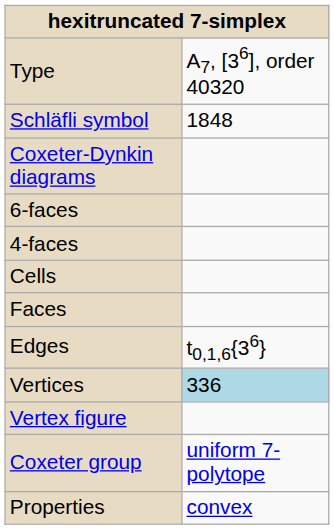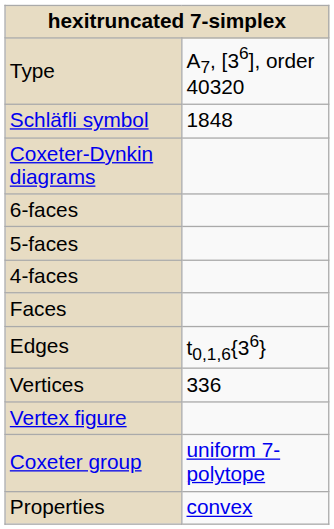 <table class="wikitable" style="float:right; margin-left:8px; width:250px">
 <tr>
 <th style="background:#e7dcc3;" colspan="2">hexitruncated 7-simplex</th>
 </tr>
 <tr>
 <td style="background:#e7dcc3;">Type</td>
 <td>A<sub>7</sub>, [3<sup>6</sup>], order 40320</td>
 </tr>
 <tr>
 <td style="background:#e7dcc3;"><a href='#'>Schläfli symbol</a></td>
 <td>1848</td>
 </tr>
 <tr>
 <td style="background:#e7dcc3;"><a href='#'>Coxeter-Dynkin diagrams</a></td>
 <td></td>
 </tr>
 <tr>
 <td style="background:#e7dcc3;">6-faces</td>
 <td></td>
 </tr>
 <tr>
-<td style="background:#e7dcc3;">4-faces</td>
+<td style="background:#e7dcc3;">5-faces</td>
 <td></td>
 </tr>
 <tr>
-<td style="background:#e7dcc3;">Cells</td>
+<td style="background:#e7dcc3;">4-faces</td>
 <td></td>
 </tr>
 <tr>
 <td style="background:#e7dcc3;">Faces</td>
 <td></td>
 </tr>
 <tr>
 <td style="background:#e7dcc3;">Edges</td>
 <td>t<sub>0,1,6</sub>{3<sup>6</sup>}</td>
 </tr>
 <tr>
 <td style="background:#e7dcc3;">Vertices</td>
-<td style="background: lightblue;">336</td>
+<td>336</td>
 </tr>
 <tr>
 <td style="background:#e7dcc3;"><a href='#'>Vertex figure</a></td>
 <td></td>
 </tr>
 <tr>
 <td style="background:#e7dcc3;"><a href='#'>Coxeter group</a></td>
 <td><a href='#'>uniform 7-polytope</a></td>
 </tr>
 <tr>
 <td style="background:#e7dcc3;">Properties</td>
 <td><a href='#'>convex</a></td>
 </tr>
 </table>
